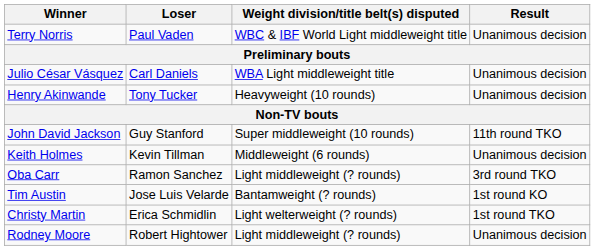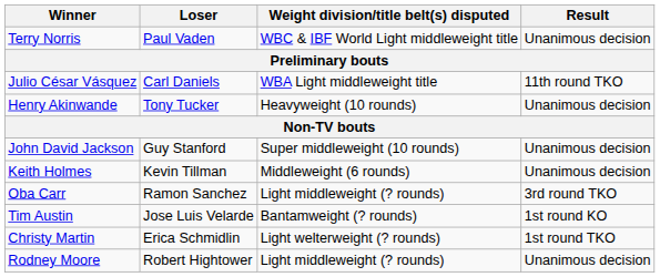 <table class=wikitable>
 <tr>
 <th>Winner</th>
 <th>Loser</th>
 <th>Weight division/title belt(s) disputed</th>
 <th>Result</th>
 </tr>
 <tr>
 <td> <a href='#'>Terry Norris</a></td>
 <td> <a href='#'>Paul Vaden</a></td>
 <td><a href='#'>WBC</a> & <a href='#'>IBF</a> World Light middleweight title</td>
 <td>Unanimous decision</td>
 </tr>
 <tr>
 <th colspan=4>Preliminary bouts</th>
 </tr>
 <tr>
 <td> <a href='#'>Julio César Vásquez</a></td>
 <td> <a href='#'>Carl Daniels</a></td>
 <td><a href='#'>WBA</a> Light middleweight title</td>
-<td>Unanimous decision</td>
+<td>11th round TKO</td>
 </tr>
 <tr>
 <td> <a href='#'>Henry Akinwande</a></td>
 <td> <a href='#'>Tony Tucker</a></td>
 <td>Heavyweight (10 rounds)</td>
 <td>Unanimous decision</td>
 </tr>
 <tr>
 <th colspan=4>Non-TV bouts</th>
 </tr>
 <tr>
 <td> <a href='#'>John David Jackson</a></td>
 <td> Guy Stanford</td>
 <td>Super middleweight (10 rounds)</td>
-<td>11th round TKO</td>
+<td>Unanimous decision</td>
 </tr>
 <tr>
 <td> <a href='#'>Keith Holmes</a></td>
 <td> Kevin Tillman</td>
 <td>Middleweight (6 rounds)</td>
 <td>Unanimous decision</td>
 </tr>
 <tr>
 <td> <a href='#'>Oba Carr</a></td>
 <td> Ramon Sanchez</td>
 <td>Light middleweight (? rounds)</td>
 <td>3rd round TKO</td>
 </tr>
 <tr>
 <td> <a href='#'>Tim Austin</a></td>
 <td> Jose Luis Velarde</td>
 <td>Bantamweight (? rounds)</td>
 <td>1st round KO</td>
 </tr>
 <tr>
 <td> <a href='#'>Christy Martin</a></td>
 <td> Erica Schmidlin</td>
 <td>Light welterweight (? rounds)</td>
 <td>1st round TKO</td>
 </tr>
 <tr>
 <td> <a href='#'>Rodney Moore</a></td>
 <td> Robert Hightower</td>
 <td>Light middleweight (? rounds)</td>
 <td>Unanimous decision</td>
 </tr>
 </table>
